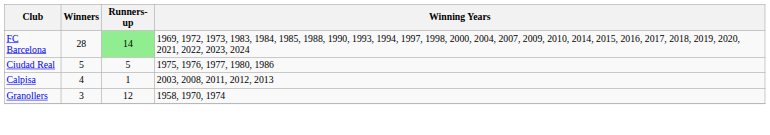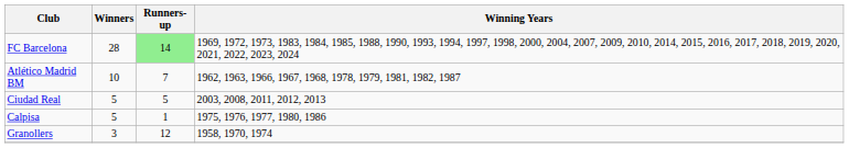 <table class="wikitable">
 <tr>
 <th>Club</th>
 <th>Winners</th>
 <th>Runners-up</th>
 <th>Winning Years</th>
 </tr>
 <tr>
 <td><a href='#'>FC Barcelona</a></td>
 <td align=center>28</td>
 <td align=center style="background: lightgreen;">14</td>
 <td>1969, 1972, 1973, 1983, 1984, 1985, 1988, 1990, 1993, 1994, 1997, 1998, 2000, 2004, 2007, 2009, 2010, 2014, 2015, 2016, 2017, 2018, 2019, 2020, 2021, 2022, 2023, 2024</td>
 </tr>
 <tr>
+<td><a href='#'>Atlético Madrid BM</a></td>
+<td align=center>10</td>
+<td align=center>7</td>
+<td>1962, 1963, 1966, 1967, 1968, 1978, 1979, 1981, 1982, 1987</td>
+</tr>
+<tr>
 <td><a href='#'>Ciudad Real</a></td>
 <td align=center>5</td>
 <td align=center>5</td>
-<td>1975, 1976, 1977, 1980, 1986</td>
+<td>2003, 2008, 2011, 2012, 2013</td>
 </tr>
 <tr>
 <td><a href='#'>Calpisa</a></td>
-<td align=center>4</td>
+<td align=center>5</td>
 <td align=center>1</td>
-<td>2003, 2008, 2011, 2012, 2013</td>
+<td>1975, 1976, 1977, 1980, 1986</td>
 </tr>
 <tr>
 <td><a href='#'>Granollers</a></td>
 <td align=center>3</td>
 <td align=center>12</td>
 <td>1958, 1970, 1974</td>
 </tr>
 <tr>
 </tr>
 </table>
